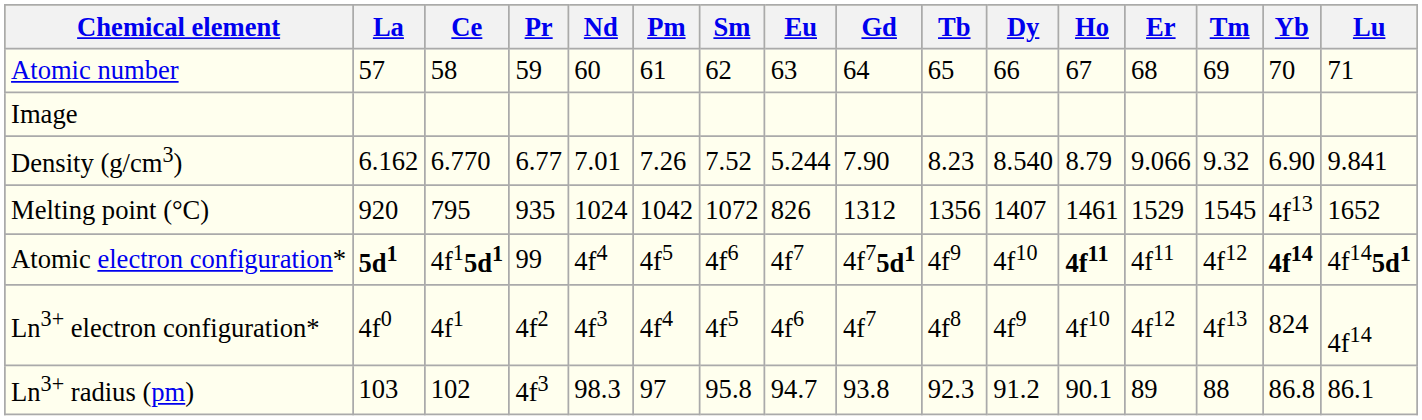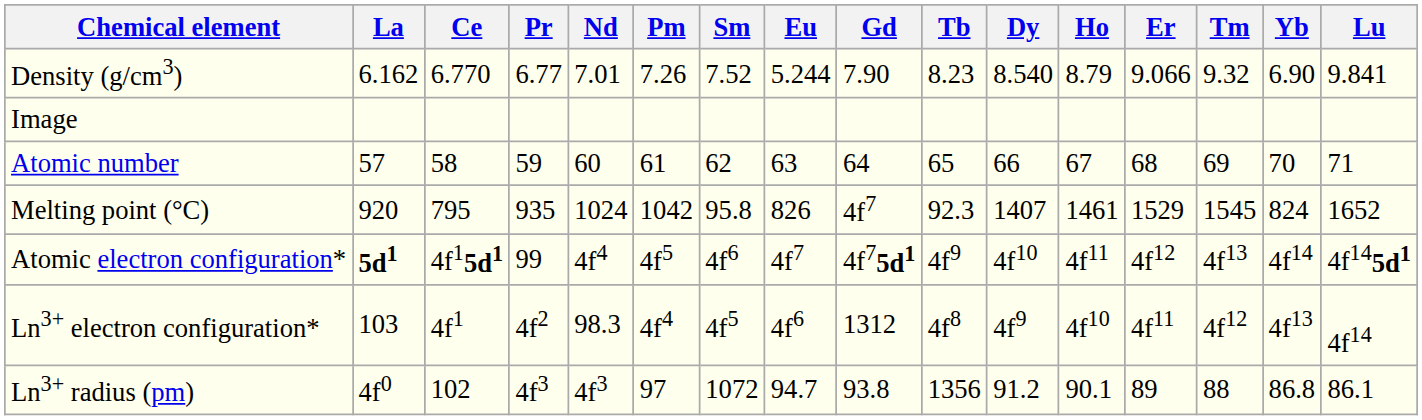 <table class="wikitable" style="background:#ffe; font-size:95%;">
 <tr>
 <th><a href='#'>Chemical element</a></th>
 <th><a href='#'>La</a></th>
 <th><a href='#'>Ce</a></th>
 <th><a href='#'>Pr</a></th>
 <th><a href='#'>Nd</a></th>
 <th><a href='#'>Pm</a></th>
 <th><a href='#'>Sm</a></th>
 <th><a href='#'>Eu</a></th>
 <th><a href='#'>Gd</a></th>
 <th><a href='#'>Tb</a></th>
 <th><a href='#'>Dy</a></th>
 <th><a href='#'>Ho</a></th>
 <th><a href='#'>Er</a></th>
 <th><a href='#'>Tm</a></th>
 <th><a href='#'>Yb</a></th>
 <th><a href='#'>Lu</a></th>
 </tr>
 <tr>
-<td><a href='#'>Atomic number</a></td>
-<td>57</td>
-<td>58</td>
-<td>59</td>
-<td>60</td>
-<td>61</td>
-<td>62</td>
-<td>63</td>
-<td>64</td>
-<td>65</td>
-<td>66</td>
-<td>67</td>
-<td>68</td>
-<td>69</td>
-<td>70</td>
-<td>71</td>
+<td>Density (g/cm<sup>3</sup>)</td>
+<td>6.162</td>
+<td>6.770</td>
+<td>6.77</td>
+<td>7.01</td>
+<td>7.26</td>
+<td>7.52</td>
+<td>5.244</td>
+<td>7.90</td>
+<td>8.23</td>
+<td>8.540</td>
+<td>8.79</td>
+<td>9.066</td>
+<td>9.32</td>
+<td>6.90</td>
+<td>9.841</td>
 </tr>
 <tr>
 <td>Image</td>
 <td></td>
 <td></td>
 <td></td>
 <td></td>
 <td></td>
 <td></td>
 <td></td>
 <td></td>
 <td></td>
 <td></td>
 <td></td>
 <td></td>
 <td></td>
 <td></td>
 <td></td>
 </tr>
 <tr>
-<td>Density (g/cm<sup>3</sup>)</td>
-<td>6.162</td>
-<td>6.770</td>
-<td>6.77</td>
-<td>7.01</td>
-<td>7.26</td>
-<td>7.52</td>
-<td>5.244</td>
-<td>7.90</td>
-<td>8.23</td>
-<td>8.540</td>
-<td>8.79</td>
-<td>9.066</td>
-<td>9.32</td>
-<td>6.90</td>
-<td>9.841</td>
+<td><a href='#'>Atomic number</a></td>
+<td>57</td>
+<td>58</td>
+<td>59</td>
+<td>60</td>
+<td>61</td>
+<td>62</td>
+<td>63</td>
+<td>64</td>
+<td>65</td>
+<td>66</td>
+<td>67</td>
+<td>68</td>
+<td>69</td>
+<td>70</td>
+<td>71</td>
 </tr>
 <tr>
 <td>Melting point (°C)</td>
 <td>920</td>
 <td>795</td>
 <td>935</td>
 <td>1024</td>
 <td>1042</td>
-<td>1072</td>
+<td>95.8</td>
 <td>826</td>
-<td>1312</td>
-<td>1356</td>
+<td>4f<sup>7</sup></td>
+<td>92.3</td>
 <td>1407</td>
 <td>1461</td>
 <td>1529</td>
 <td>1545</td>
-<td>4f<sup>13</sup></td>
+<td>824</td>
 <td>1652</td>
 </tr>
 <tr>
 <td>Atomic <a href='#'>electron configuration</a>*</td>
 <td><strong>5d<sup>1</sup></strong></td>
 <td>4f<sup>1</sup><strong>5d<sup>1</sup></strong></td>
 <td>99</td>
 <td>4f<sup>4</sup></td>
 <td>4f<sup>5</sup></td>
 <td>4f<sup>6</sup></td>
 <td>4f<sup>7</sup></td>
 <td>4f<sup>7</sup><strong>5d<sup>1</sup></strong></td>
 <td>4f<sup>9</sup></td>
 <td>4f<sup>10</sup></td>
-<td><strong>4f<sup>11</sup></strong></td>
 <td>4f<sup>11</sup></td>
 <td>4f<sup>12</sup></td>
-<td><strong>4f<sup>14</sup></strong></td>
+<td>4f<sup>13</sup></td>
+<td>4f<sup>14</sup></td>
 <td>4f<sup>14</sup><strong>5d<sup>1</sup></strong></td>
 </tr>
 <tr>
 <td>Ln<sup>3+</sup> electron configuration*</td>
-<td>4f<sup>0</sup></td>
+<td>103</td>
 <td>4f<sup>1</sup></td>
 <td>4f<sup>2</sup></td>
-<td>4f<sup>3</sup></td>
+<td>98.3</td>
 <td>4f<sup>4</sup></td>
 <td>4f<sup>5</sup></td>
 <td>4f<sup>6</sup></td>
-<td>4f<sup>7</sup></td>
+<td>1312</td>
 <td>4f<sup>8</sup></td>
 <td>4f<sup>9</sup></td>
 <td>4f<sup>10</sup></td>
+<td>4f<sup>11</sup></td>
 <td>4f<sup>12</sup></td>
 <td>4f<sup>13</sup></td>
-<td>824</td>
 <td><br>4f<sup>14</sup></td>
 </tr>
 <tr>
 <td>Ln<sup>3+</sup> radius (<a href='#'>pm</a>)</td>
-<td>103</td>
+<td>4f<sup>0</sup></td>
 <td>102</td>
 <td>4f<sup>3</sup></td>
-<td>98.3</td>
+<td>4f<sup>3</sup></td>
 <td>97</td>
-<td>95.8</td>
+<td>1072</td>
 <td>94.7</td>
 <td>93.8</td>
-<td>92.3</td>
+<td>1356</td>
 <td>91.2</td>
 <td>90.1</td>
 <td>89</td>
 <td>88</td>
 <td>86.8</td>
 <td>86.1</td>
 </tr>
 </table>
